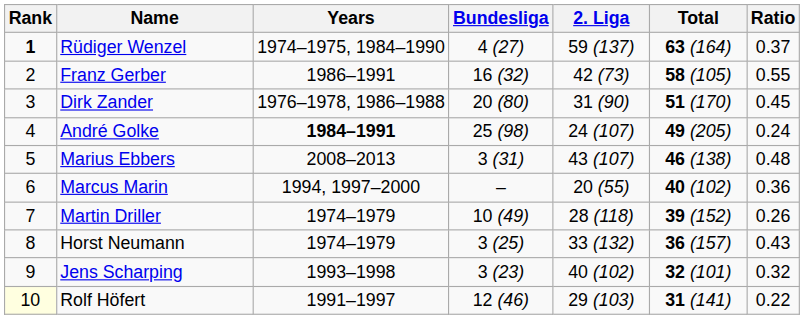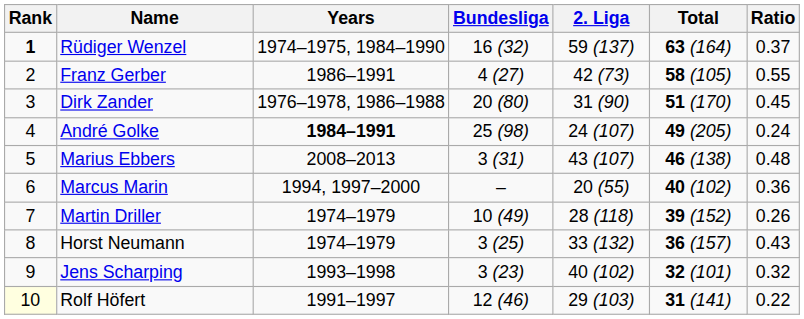 <table class="wikitable sortable nowrap" style="text-align: center">
 <tr>
 <th>Rank</th>
 <th width=170>Name</th>
 <th>Years</th>
 <th width=80><a href='#'>Bundesliga</a></th>
 <th width=80><a href='#'>2. Liga</a></th>
 <th width=80>Total</th>
 <th>Ratio</th>
 </tr>
 <tr>
 <td><strong>1</strong></td>
 <td align="left"> <a href='#'>Rüdiger Wenzel</a></td>
 <td>1974–1975, 1984–1990</td>
-<td>4 <em>(27)</em></td>
+<td>16 <em>(32)</em></td>
 <td>59 <em>(137)</em></td>
 <td><strong>63</strong> <em>(164)</em></td>
 <td>0.37</td>
 </tr>
 <tr>
 <td>2</td>
 <td align="left"> <a href='#'>Franz Gerber</a></td>
 <td>1986–1991</td>
-<td>16 <em>(32)</em></td>
+<td>4 <em>(27)</em></td>
 <td>42 <em>(73)</em></td>
 <td><strong>58</strong> <em>(105)</em></td>
 <td>0.55</td>
 </tr>
 <tr>
 <td>3</td>
 <td align="left"> <a href='#'>Dirk Zander</a></td>
 <td>1976–1978, 1986–1988</td>
 <td>20 <em>(80)</em></td>
 <td>31 <em>(90)</em></td>
 <td><strong>51</strong> <em>(170)</em></td>
 <td>0.45</td>
 </tr>
 <tr>
 <td>4</td>
 <td align="left"> <a href='#'>André Golke</a></td>
 <td><strong>1984–1991</strong></td>
 <td>25 <em>(98)</em></td>
 <td>24 <em>(107)</em></td>
 <td><strong>49</strong> <em>(205)</em></td>
 <td>0.24</td>
 </tr>
 <tr>
 <td>5</td>
 <td align="left"> <a href='#'>Marius Ebbers</a></td>
 <td>2008–2013</td>
 <td>3 <em>(31)</em></td>
 <td>43 <em>(107)</em></td>
 <td><strong>46</strong> <em>(138)</em></td>
 <td>0.48</td>
 </tr>
 <tr>
 <td>6</td>
 <td align="left"> <a href='#'>Marcus Marin</a></td>
 <td>1994, 1997–2000</td>
 <td>–</td>
 <td>20 <em>(55)</em></td>
 <td><strong>40</strong> <em>(102)</em></td>
 <td>0.36</td>
 </tr>
 <tr>
 <td>7</td>
 <td align="left"> <a href='#'>Martin Driller</a></td>
 <td>1974–1979</td>
 <td>10 <em>(49)</em></td>
 <td>28 <em>(118)</em></td>
 <td><strong>39</strong> <em>(152)</em></td>
 <td>0.26</td>
 </tr>
 <tr>
 <td>8</td>
 <td align="left"> Horst Neumann</td>
 <td>1974–1979</td>
 <td>3 <em>(25)</em></td>
 <td>33 <em>(132)</em></td>
 <td><strong>36</strong> <em>(157)</em></td>
 <td>0.43</td>
 </tr>
 <tr>
 <td>9</td>
 <td align="left"> <a href='#'>Jens Scharping</a></td>
 <td>1993–1998</td>
 <td>3 <em>(23)</em></td>
 <td>40 <em>(102)</em></td>
 <td><strong>32</strong> <em>(101)</em></td>
 <td>0.32</td>
 </tr>
 <tr>
 <td style="background: lightyellow;">10</td>
 <td align="left"> Rolf Höfert</td>
 <td>1991–1997</td>
 <td>12 <em>(46)</em></td>
 <td>29 <em>(103)</em></td>
 <td><strong>31</strong> <em>(141)</em></td>
 <td>0.22</td>
 </tr>
 </table>
